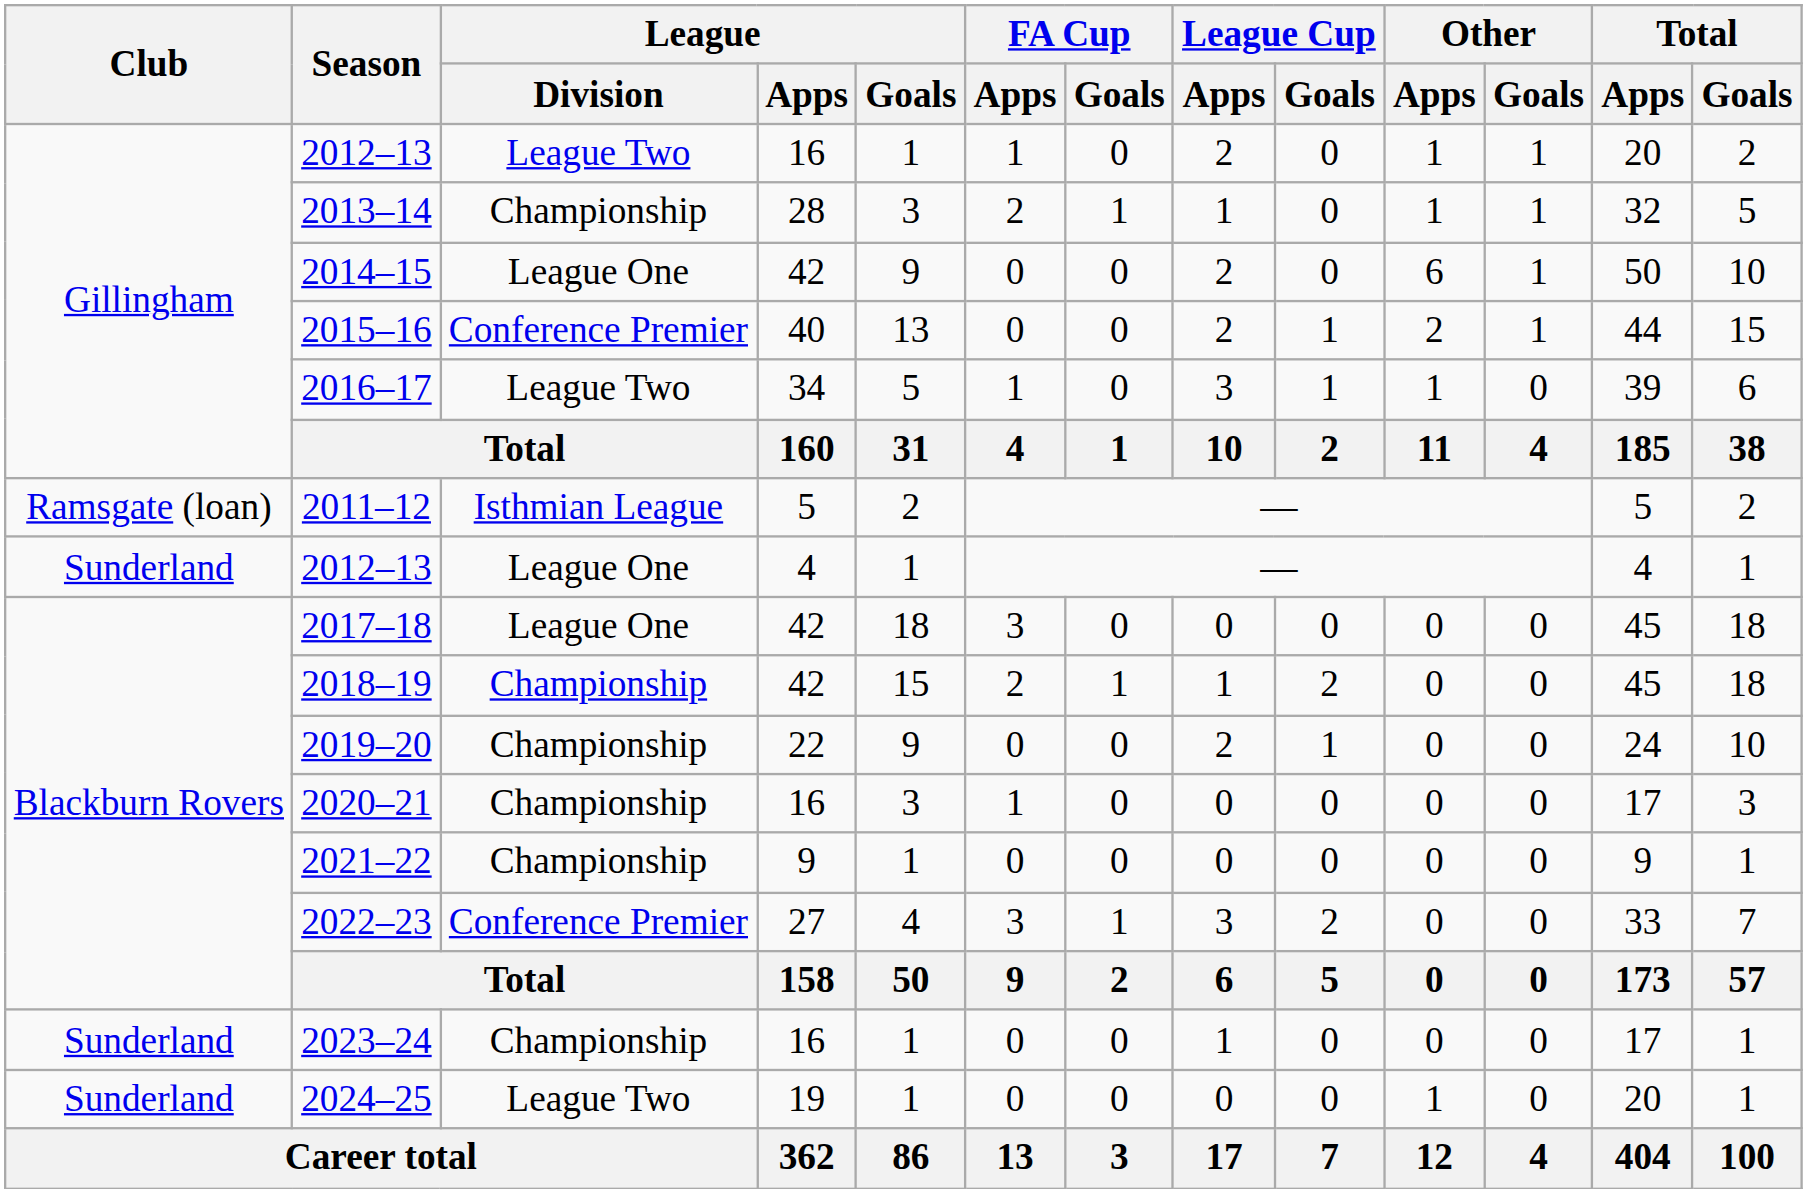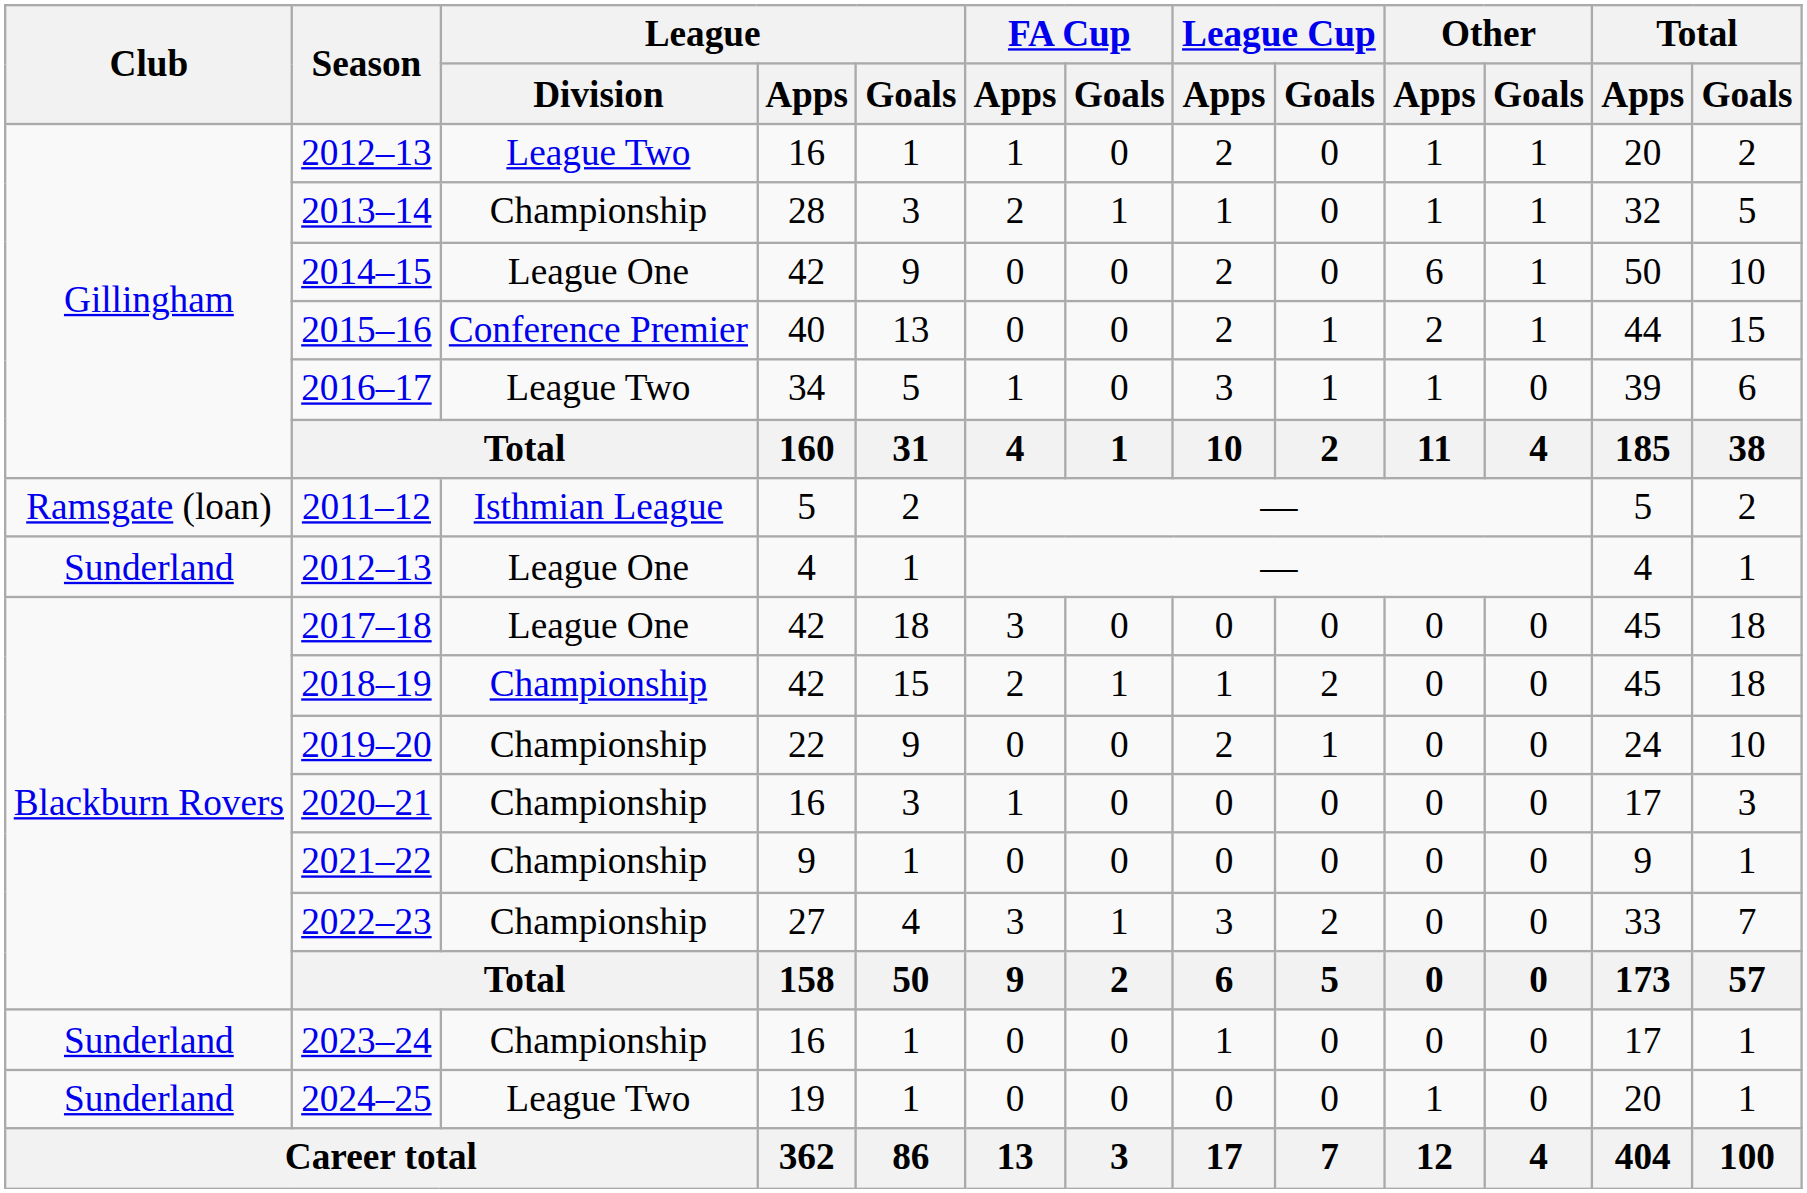 <table class="wikitable" style="text-align: center">
 <tr>
 <th rowspan="2">Club</th>
 <th rowspan="2">Season</th>
 <th colspan="3">League</th>
 <th colspan="2"><a href='#'>FA Cup</a></th>
 <th colspan="2"><a href='#'>League Cup</a></th>
 <th colspan="2">Other</th>
 <th colspan="2">Total</th>
 </tr>
 <tr>
 <th>Division</th>
 <th>Apps</th>
 <th>Goals</th>
 <th>Apps</th>
 <th>Goals</th>
 <th>Apps</th>
 <th>Goals</th>
 <th>Apps</th>
 <th>Goals</th>
 <th>Apps</th>
 <th>Goals</th>
 </tr>
 <tr>
 <td rowspan="6" valign="center"><a href='#'>Gillingham</a></td>
 <td><a href='#'>2012–13</a></td>
 <td><a href='#'>League Two</a></td>
 <td>16</td>
 <td>1</td>
 <td>1</td>
 <td>0</td>
 <td>2</td>
 <td>0</td>
 <td>1</td>
 <td>1</td>
 <td>20</td>
 <td>2</td>
 </tr>
 <tr>
 <td><a href='#'>2013–14</a></td>
 <td>Championship</td>
 <td>28</td>
 <td>3</td>
 <td>2</td>
 <td>1</td>
 <td>1</td>
 <td>0</td>
 <td>1</td>
 <td>1</td>
 <td>32</td>
 <td>5</td>
 </tr>
 <tr>
 <td><a href='#'>2014–15</a></td>
 <td>League One</td>
 <td>42</td>
 <td>9</td>
 <td>0</td>
 <td>0</td>
 <td>2</td>
 <td>0</td>
 <td>6</td>
 <td>1</td>
 <td>50</td>
 <td>10</td>
 </tr>
 <tr>
 <td><a href='#'>2015–16</a></td>
 <td><a href='#'>Conference Premier</a></td>
 <td>40</td>
 <td>13</td>
 <td>0</td>
 <td>0</td>
 <td>2</td>
 <td>1</td>
 <td>2</td>
 <td>1</td>
 <td>44</td>
 <td>15</td>
 </tr>
 <tr>
 <td><a href='#'>2016–17</a></td>
 <td>League Two</td>
 <td>34</td>
 <td>5</td>
 <td>1</td>
 <td>0</td>
 <td>3</td>
 <td>1</td>
 <td>1</td>
 <td>0</td>
 <td>39</td>
 <td>6</td>
 </tr>
 <tr>
 <th colspan="2">Total</th>
 <th>160</th>
 <th>31</th>
 <th>4</th>
 <th>1</th>
 <th>10</th>
 <th>2</th>
 <th>11</th>
 <th>4</th>
 <th>185</th>
 <th>38</th>
 </tr>
 <tr>
 <td><a href='#'>Ramsgate</a> (loan)</td>
 <td><a href='#'>2011–12</a></td>
 <td><a href='#'>Isthmian League</a></td>
 <td>5</td>
 <td>2</td>
 <td colspan="6">—</td>
 <td>5</td>
 <td>2</td>
 </tr>
 <tr>
 <td><a href='#'>Sunderland</a></td>
 <td><a href='#'>2012–13</a></td>
 <td>League One</td>
 <td>4</td>
 <td>1</td>
 <td colspan="6">—</td>
 <td>4</td>
 <td>1</td>
 </tr>
 <tr>
 <td rowspan="7" valign="center"><a href='#'>Blackburn Rovers</a></td>
 <td><a href='#'>2017–18</a></td>
 <td>League One</td>
 <td>42</td>
 <td>18</td>
 <td>3</td>
 <td>0</td>
 <td>0</td>
 <td>0</td>
 <td>0</td>
 <td>0</td>
 <td>45</td>
 <td>18</td>
 </tr>
 <tr>
 <td><a href='#'>2018–19</a></td>
 <td><a href='#'>Championship</a></td>
 <td>42</td>
 <td>15</td>
 <td>2</td>
 <td>1</td>
 <td>1</td>
 <td>2</td>
 <td>0</td>
 <td>0</td>
 <td>45</td>
 <td>18</td>
 </tr>
 <tr>
 <td><a href='#'>2019–20</a></td>
 <td>Championship</td>
 <td>22</td>
 <td>9</td>
 <td>0</td>
 <td>0</td>
 <td>2</td>
 <td>1</td>
 <td>0</td>
 <td>0</td>
 <td>24</td>
 <td>10</td>
 </tr>
 <tr>
 <td><a href='#'>2020–21</a></td>
 <td>Championship</td>
 <td>16</td>
 <td>3</td>
 <td>1</td>
 <td>0</td>
 <td>0</td>
 <td>0</td>
 <td>0</td>
 <td>0</td>
 <td>17</td>
 <td>3</td>
 </tr>
 <tr>
 <td><a href='#'>2021–22</a></td>
 <td>Championship</td>
 <td>9</td>
 <td>1</td>
 <td>0</td>
 <td>0</td>
 <td>0</td>
 <td>0</td>
 <td>0</td>
 <td>0</td>
 <td>9</td>
 <td>1</td>
 </tr>
 <tr>
 <td><a href='#'>2022–23</a></td>
-<td><a href='#'>Conference Premier</a></td>
+<td>Championship</td>
 <td>27</td>
 <td>4</td>
 <td>3</td>
 <td>1</td>
 <td>3</td>
 <td>2</td>
 <td>0</td>
 <td>0</td>
 <td>33</td>
 <td>7</td>
 </tr>
 <tr>
 <th colspan="2">Total</th>
 <th>158</th>
 <th>50</th>
 <th>9</th>
 <th>2</th>
 <th>6</th>
 <th>5</th>
 <th>0</th>
 <th>0</th>
 <th>173</th>
 <th>57</th>
 </tr>
 <tr>
 <td><a href='#'>Sunderland</a></td>
 <td><a href='#'>2023–24</a></td>
 <td>Championship</td>
 <td>16</td>
 <td>1</td>
 <td>0</td>
 <td>0</td>
 <td>1</td>
 <td>0</td>
 <td>0</td>
 <td>0</td>
 <td>17</td>
 <td>1</td>
 </tr>
 <tr>
 <td><a href='#'>Sunderland</a></td>
 <td><a href='#'>2024–25</a></td>
 <td>League Two</td>
 <td>19</td>
 <td>1</td>
 <td>0</td>
 <td>0</td>
 <td>0</td>
 <td>0</td>
 <td>1</td>
 <td>0</td>
 <td>20</td>
 <td>1</td>
 </tr>
 <tr>
 <th colspan="3">Career total</th>
 <th>362</th>
 <th>86</th>
 <th>13</th>
 <th>3</th>
 <th>17</th>
 <th>7</th>
 <th>12</th>
 <th>4</th>
 <th>404</th>
 <th>100</th>
 </tr>
 </table>
